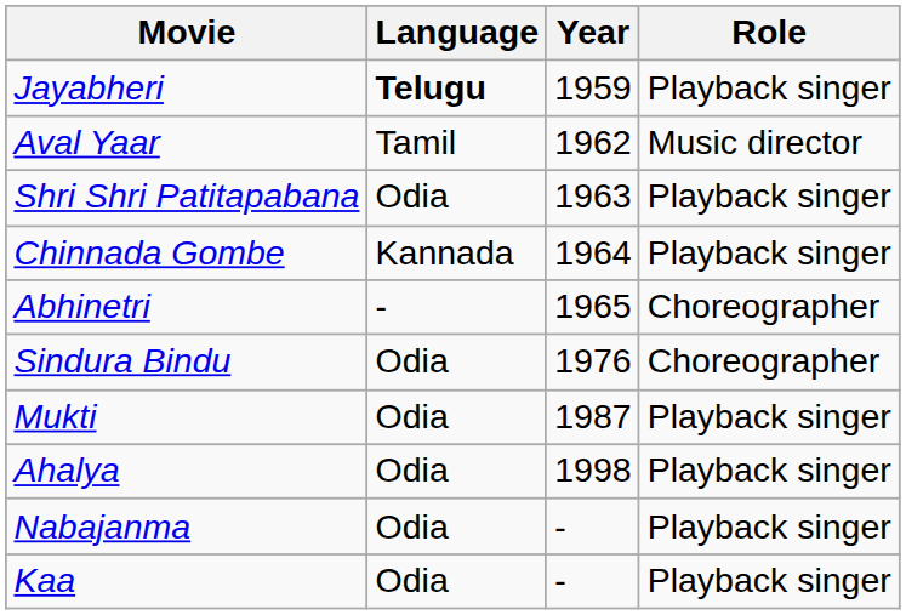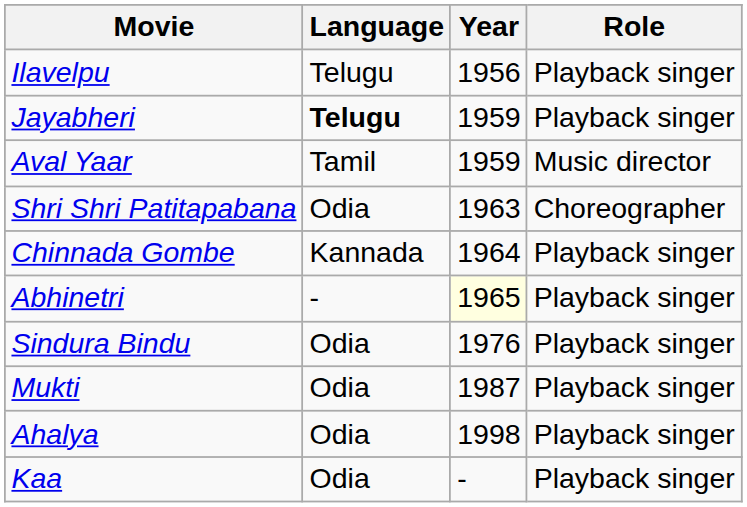 <table class="wikitable">
 <tr>
 <th>Movie</th>
 <th>Language</th>
 <th>Year</th>
 <th>Role</th>
+</tr>
+<tr>
+<td><em><a href='#'>Ilavelpu</a></em></td>
+<td>Telugu</td>
+<td>1956</td>
+<td>Playback singer</td>
 </tr>
 <tr>
 <td><em><a href='#'>Jayabheri</a></em></td>
 <td><strong>Telugu</strong></td>
 <td>1959</td>
 <td>Playback singer</td>
 </tr>
 <tr>
 <td><em><a href='#'>Aval Yaar</a></em></td>
 <td>Tamil</td>
-<td>1962</td>
+<td>1959</td>
 <td>Music director</td>
 </tr>
 <tr>
 <td><em><a href='#'>Shri Shri Patitapabana</a></em></td>
 <td>Odia</td>
 <td>1963</td>
-<td>Playback singer</td>
+<td>Choreographer</td>
 </tr>
 <tr>
 <td><em><a href='#'>Chinnada Gombe</a></em></td>
 <td>Kannada</td>
 <td>1964</td>
 <td>Playback singer</td>
 </tr>
 <tr>
 <td><em><a href='#'>Abhinetri</a></em></td>
 <td>-</td>
-<td>1965</td>
-<td>Choreographer</td>
+<td style="background: lightyellow;">1965</td>
+<td>Playback singer</td>
 </tr>
 <tr>
 <td><em><a href='#'>Sindura Bindu</a></em></td>
 <td>Odia</td>
 <td>1976</td>
-<td>Choreographer</td>
+<td>Playback singer</td>
 </tr>
 <tr>
 <td><em><a href='#'>Mukti</a></em></td>
 <td>Odia</td>
 <td>1987</td>
 <td>Playback singer</td>
 </tr>
 <tr>
 <td><em><a href='#'>Ahalya</a></em></td>
 <td>Odia</td>
 <td>1998</td>
 <td>Playback singer</td>
 </tr>
 <tr>
-<td><em><a href='#'>Nabajanma</a></em></td>
-<td>Odia</td>
-<td>-</td>
-<td>Playback singer</td>
-</tr>
-<tr>
 <td><em><a href='#'>Kaa</a></em></td>
 <td>Odia</td>
 <td>-</td>
 <td>Playback singer</td>
 </tr>
 </table>
